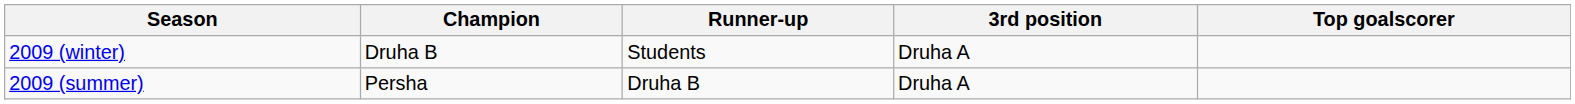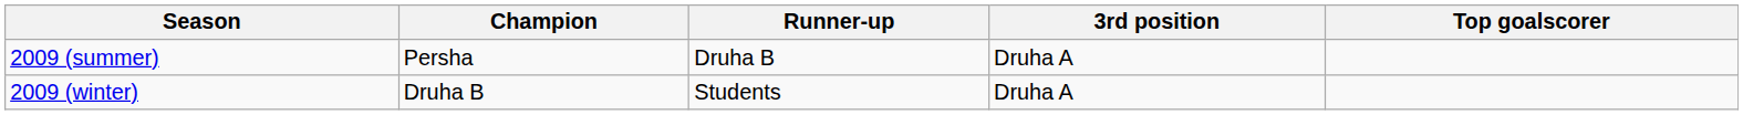 <table class="wikitable" width=100%>
 <tr>
 <th>Season</th>
 <th>Champion</th>
 <th>Runner-up</th>
 <th>3rd position</th>
 <th>Top goalscorer</th>
 </tr>
 <tr>
+<td><a href='#'>2009 (summer)</a></td>
+<td>Persha</td>
+<td>Druha B</td>
+<td>Druha A</td>
+<td></td>
+</tr>
+<tr>
 <td><a href='#'>2009 (winter)</a></td>
 <td>Druha B</td>
 <td>Students</td>
 <td>Druha A</td>
 <td></td>
 </tr>
-<tr>
-<td><a href='#'>2009 (summer)</a></td>
-<td>Persha</td>
-<td>Druha B</td>
-<td>Druha A</td>
-<td></td>
-</tr>
 </table>
